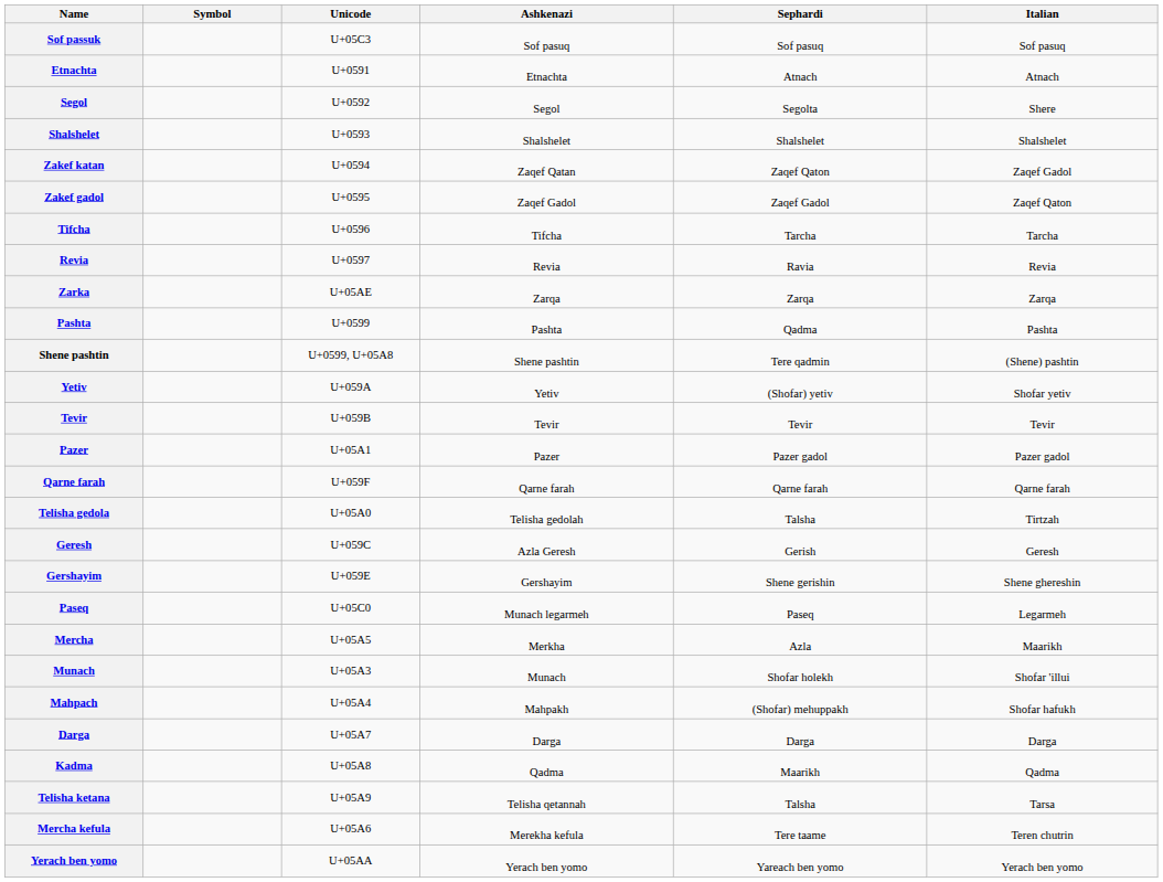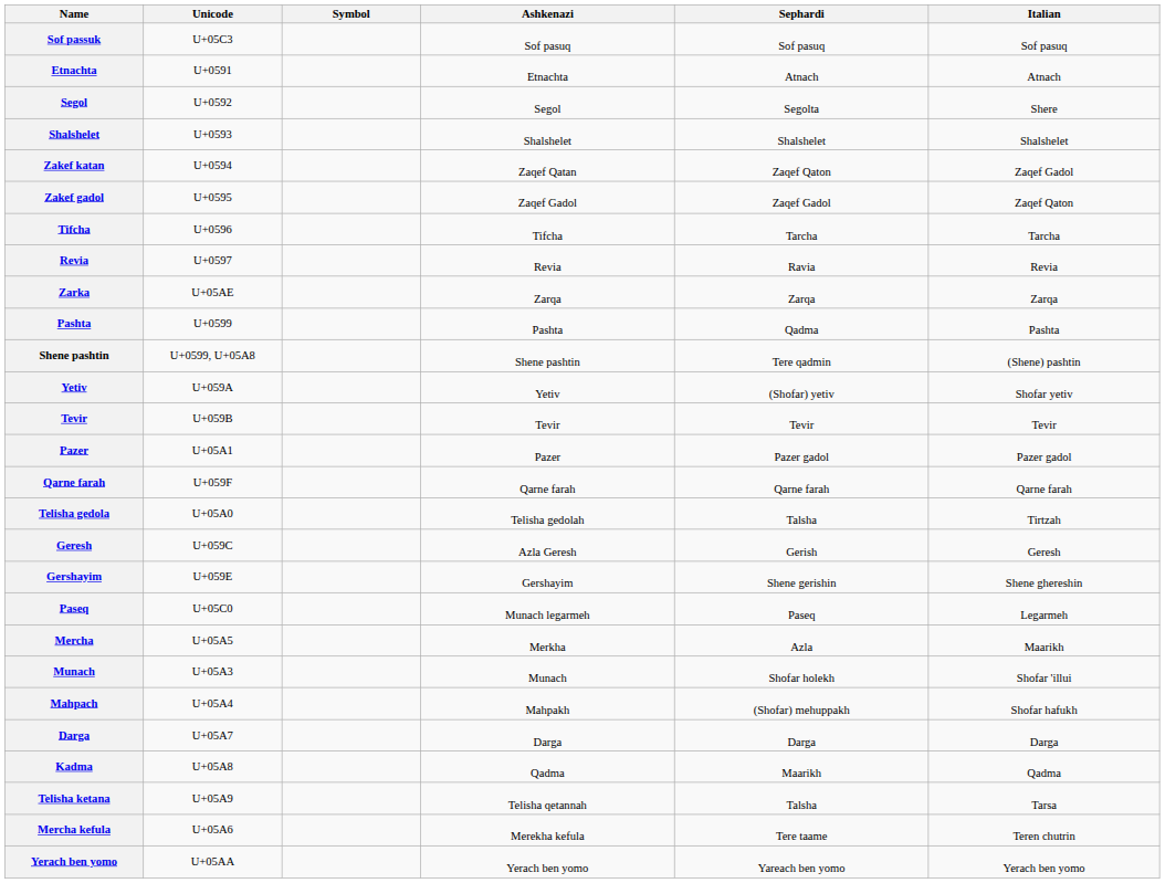 <table class="wikitable" width="100%" style="text-align:center">
 <tr>
 <th scope="col" style="width: 12%;">Name</th>
+<th scope="col" style="width: 12%;">Unicode</th>
 <th scope="col" style="width: 12%;">Symbol</th>
-<th scope="col" style="width: 12%;">Unicode</th>
 <th scope="col" style="width: 22%;">Ashkenazi</th>
 <th scope="col" style="width: 22%;">Sephardi</th>
 <th scope="col" style="width: 22%;">Italian</th>
 </tr>
 <tr>
 <th scope="row"><a href='#'>Sof passuk</a></th>
+<td>U+05C3</td>
 <td></td>
-<td>U+05C3</td>
 <td><br>Sof pasuq</td>
 <td><br>Sof pasuq</td>
 <td><br>Sof pasuq</td>
 </tr>
 <tr>
 <th scope="row"><a href='#'>Etnachta</a></th>
+<td>U+0591</td>
 <td></td>
-<td>U+0591</td>
 <td><br>Etnachta</td>
 <td><br>Atnach</td>
 <td><br>Atnach</td>
 </tr>
 <tr>
 <th scope="row"><a href='#'>Segol</a></th>
+<td>U+0592</td>
 <td></td>
-<td>U+0592</td>
 <td><br>Segol</td>
 <td><br>Segolta</td>
 <td><br>Shere</td>
 </tr>
 <tr>
 <th scope="row"><a href='#'>Shalshelet</a></th>
+<td>U+0593</td>
 <td></td>
-<td>U+0593</td>
 <td><br>Shalshelet</td>
 <td><br>Shalshelet</td>
 <td><br>Shalshelet</td>
 </tr>
 <tr>
 <th scope="row"><a href='#'>Zakef katan</a></th>
+<td>U+0594</td>
 <td></td>
-<td>U+0594</td>
 <td><br>Zaqef Qatan</td>
 <td><br>Zaqef Qaton</td>
 <td><br>Zaqef Gadol</td>
 </tr>
 <tr>
 <th scope="row"><a href='#'>Zakef gadol</a></th>
+<td>U+0595</td>
 <td></td>
-<td>U+0595</td>
 <td><br>Zaqef Gadol</td>
 <td><br>Zaqef Gadol</td>
 <td><br>Zaqef Qaton</td>
 </tr>
 <tr>
 <th scope="row"><a href='#'>Tifcha</a></th>
+<td>U+0596</td>
 <td></td>
-<td>U+0596</td>
 <td><br>Tifcha</td>
 <td><br>Tarcha</td>
 <td><br>Tarcha</td>
 </tr>
 <tr>
 <th scope="row"><a href='#'>Revia</a></th>
+<td>U+0597</td>
 <td></td>
-<td>U+0597</td>
 <td><br>Revia</td>
 <td><br>Ravia</td>
 <td><br>Revia</td>
 </tr>
 <tr>
 <th scope="row"><a href='#'>Zarka</a></th>
+<td>U+05AE</td>
 <td></td>
-<td>U+05AE</td>
 <td><br>Zarqa</td>
 <td><br>Zarqa</td>
 <td><br>Zarqa</td>
 </tr>
 <tr>
 <th scope="row"><a href='#'>Pashta</a></th>
+<td>U+0599</td>
 <td></td>
-<td>U+0599</td>
 <td><br>Pashta</td>
 <td><br>Qadma</td>
 <td><br>Pashta</td>
 </tr>
 <tr>
 <th scope="row">Shene pashtin</th>
+<td>U+0599, U+05A8</td>
 <td></td>
-<td>U+0599, U+05A8</td>
 <td><br>Shene pashtin</td>
 <td><br>Tere qadmin</td>
 <td><br>(Shene) pashtin</td>
 </tr>
 <tr>
 <th scope="row"><a href='#'>Yetiv</a></th>
+<td>U+059A</td>
 <td></td>
-<td>U+059A</td>
 <td><br>Yetiv</td>
 <td><br>(Shofar) yetiv</td>
 <td><br>Shofar yetiv</td>
 </tr>
 <tr>
 <th scope="row"><a href='#'>Tevir</a></th>
+<td>U+059B</td>
 <td></td>
-<td>U+059B</td>
 <td><br>Tevir</td>
 <td><br>Tevir</td>
 <td><br>Tevir</td>
 </tr>
 <tr>
 <th scope="row"><a href='#'>Pazer</a></th>
+<td>U+05A1</td>
 <td></td>
-<td>U+05A1</td>
 <td><br>Pazer</td>
 <td><br>Pazer gadol</td>
 <td><br>Pazer gadol</td>
 </tr>
 <tr>
 <th scope="row"><a href='#'>Qarne farah</a></th>
+<td>U+059F</td>
 <td></td>
-<td>U+059F</td>
 <td><br>Qarne farah</td>
 <td><br>Qarne farah</td>
 <td><br>Qarne farah</td>
 </tr>
 <tr>
 <th scope="row"><a href='#'>Telisha gedola</a></th>
+<td>U+05A0</td>
 <td></td>
-<td>U+05A0</td>
 <td><br>Telisha gedolah</td>
 <td><br>Talsha</td>
 <td><br>Tirtzah</td>
 </tr>
 <tr>
 <th scope="row"><a href='#'>Geresh</a></th>
+<td>U+059C</td>
 <td></td>
-<td>U+059C</td>
 <td><br>Azla Geresh</td>
 <td><br>Gerish</td>
 <td><br>Geresh</td>
 </tr>
 <tr>
 <th scope="row"><a href='#'>Gershayim</a></th>
+<td>U+059E</td>
 <td></td>
-<td>U+059E</td>
 <td><br>Gershayim</td>
 <td><br>Shene gerishin</td>
 <td><br>Shene ghereshin</td>
 </tr>
 <tr>
 <th scope="row"><a href='#'>Paseq</a></th>
+<td>U+05C0</td>
 <td></td>
-<td>U+05C0</td>
 <td><br>Munach legarmeh</td>
 <td><br>Paseq</td>
 <td><br>Legarmeh</td>
 </tr>
 <tr>
 <th scope="row"><a href='#'>Mercha</a></th>
+<td>U+05A5</td>
 <td></td>
-<td>U+05A5</td>
 <td><br>Merkha</td>
 <td><br>Azla</td>
 <td><br>Maarikh</td>
 </tr>
 <tr>
 <th scope="row"><a href='#'>Munach</a></th>
+<td>U+05A3</td>
 <td></td>
-<td>U+05A3</td>
 <td><br>Munach</td>
 <td><br>Shofar holekh</td>
 <td><br>Shofar 'illui</td>
 </tr>
 <tr>
 <th scope="row"><a href='#'>Mahpach</a></th>
+<td>U+05A4</td>
 <td></td>
-<td>U+05A4</td>
 <td><br>Mahpakh</td>
 <td><br>(Shofar) mehuppakh</td>
 <td><br>Shofar hafukh</td>
 </tr>
 <tr>
 <th scope="row"><a href='#'>Darga</a></th>
+<td>U+05A7</td>
 <td></td>
-<td>U+05A7</td>
 <td><br>Darga</td>
 <td><br>Darga</td>
 <td><br>Darga</td>
 </tr>
 <tr>
 <th scope="row"><a href='#'>Kadma</a></th>
+<td>U+05A8</td>
 <td></td>
-<td>U+05A8</td>
 <td><br>Qadma</td>
 <td><br>Maarikh</td>
 <td><br>Qadma</td>
 </tr>
 <tr>
 <th scope="row"><a href='#'>Telisha ketana</a></th>
+<td>U+05A9</td>
 <td></td>
-<td>U+05A9</td>
 <td><br>Telisha qetannah</td>
 <td><br>Talsha</td>
 <td><br>Tarsa</td>
 </tr>
 <tr>
 <th scope="row"><a href='#'>Mercha kefula</a></th>
+<td>U+05A6</td>
 <td></td>
-<td>U+05A6</td>
 <td><br>Merekha kefula</td>
 <td><br>Tere taame</td>
 <td><br>Teren chutrin</td>
 </tr>
 <tr>
 <th scope="row"><a href='#'>Yerach ben yomo</a></th>
+<td>U+05AA</td>
 <td></td>
-<td>U+05AA</td>
 <td><br>Yerach ben yomo</td>
 <td><br>Yareach ben yomo</td>
 <td><br>Yerach ben yomo</td>
 </tr>
 </table>
